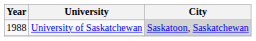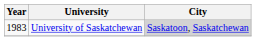 <table class="wikitable">
 <tr>
 <th>Year</th>
 <th>University</th>
 <th>City</th>
 </tr>
 <tr>
-<td>1988</td>
+<td>1983</td>
 <td><a href='#'>University of Saskatchewan</a></td>
 <td style="background: lightgrey;"><a href='#'>Saskatoon</a>, <a href='#'>Saskatchewan</a></td>
 </tr>
 <tr>
 </tr>
 </table>
